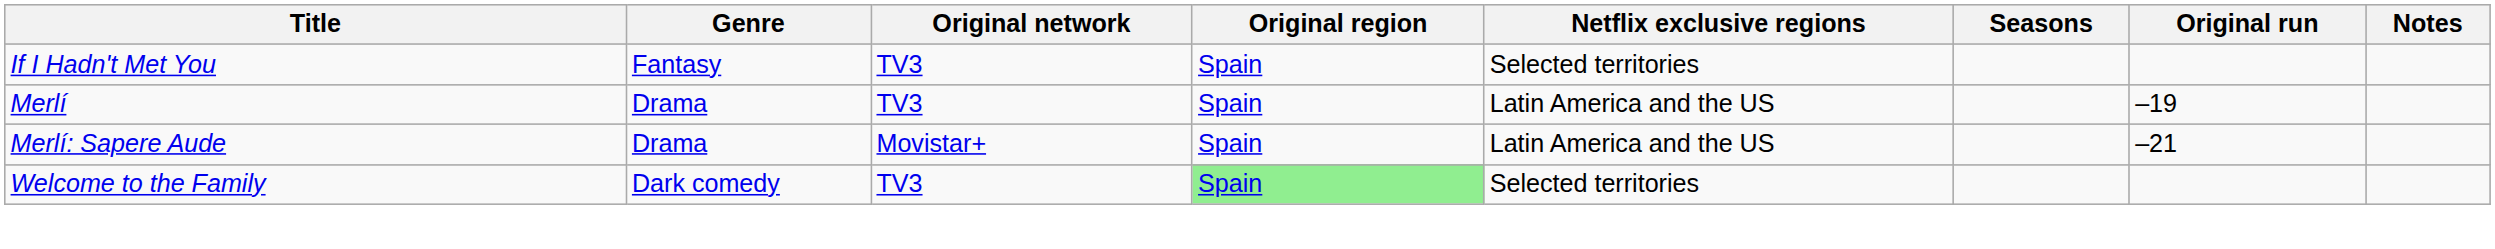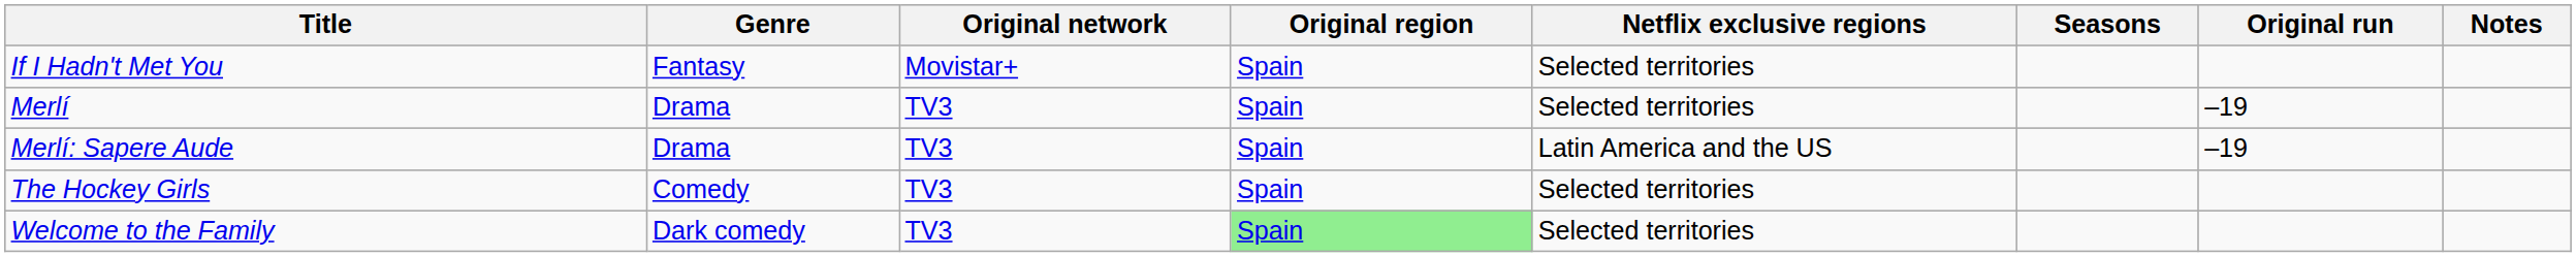 <table class="wikitable sortable" style="width:100%;">
 <tr>
 <th scope="col" style="width:25%;">Title</th>
 <th>Genre</th>
 <th>Original network</th>
 <th>Original region</th>
 <th>Netflix exclusive regions</th>
 <th>Seasons</th>
 <th>Original run</th>
 <th>Notes</th>
 </tr>
 <tr>
 <td><em><a href='#'>If I Hadn't Met You</a></em></td>
 <td><a href='#'>Fantasy</a></td>
-<td><a href='#'>TV3</a></td>
+<td><a href='#'>Movistar+</a></td>
 <td><a href='#'>Spain</a></td>
 <td>Selected territories</td>
 <td></td>
 <td></td>
 <td></td>
 </tr>
 <tr>
 <td><em><a href='#'>Merlí</a></em></td>
 <td><a href='#'>Drama</a></td>
 <td><a href='#'>TV3</a></td>
 <td><a href='#'>Spain</a></td>
-<td>Latin America and the US</td>
+<td>Selected territories</td>
 <td></td>
 <td>–19</td>
 <td></td>
 </tr>
 <tr>
 <td><em><a href='#'>Merlí: Sapere Aude</a></em></td>
 <td><a href='#'>Drama</a></td>
-<td><a href='#'>Movistar+</a></td>
+<td><a href='#'>TV3</a></td>
 <td><a href='#'>Spain</a></td>
 <td>Latin America and the US</td>
 <td></td>
-<td>–21</td>
+<td>–19</td>
+<td></td>
+</tr>
+<tr>
+<td><em><a href='#'>The Hockey Girls</a></em></td>
+<td><a href='#'>Comedy</a></td>
+<td><a href='#'>TV3</a></td>
+<td><a href='#'>Spain</a></td>
+<td>Selected territories</td>
+<td></td>
+<td></td>
 <td></td>
 </tr>
 <tr>
 <td><em><a href='#'>Welcome to the Family</a></em></td>
 <td><a href='#'>Dark comedy</a></td>
 <td><a href='#'>TV3</a></td>
 <td style="background: lightgreen;"><a href='#'>Spain</a></td>
 <td>Selected territories</td>
 <td></td>
 <td></td>
 <td></td>
 </tr>
 </table>
